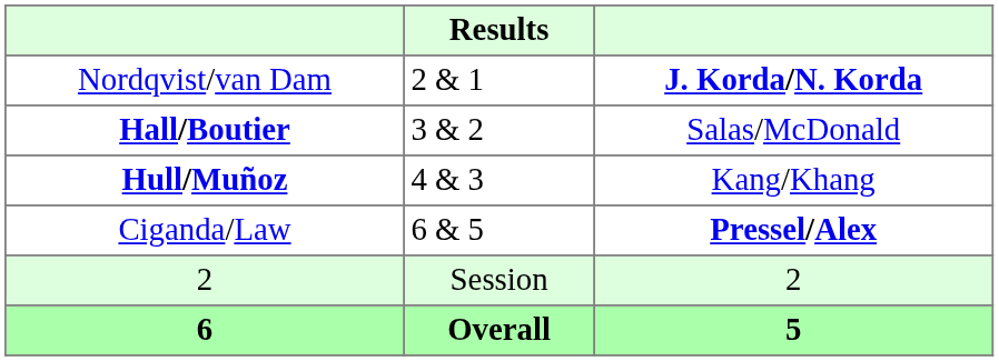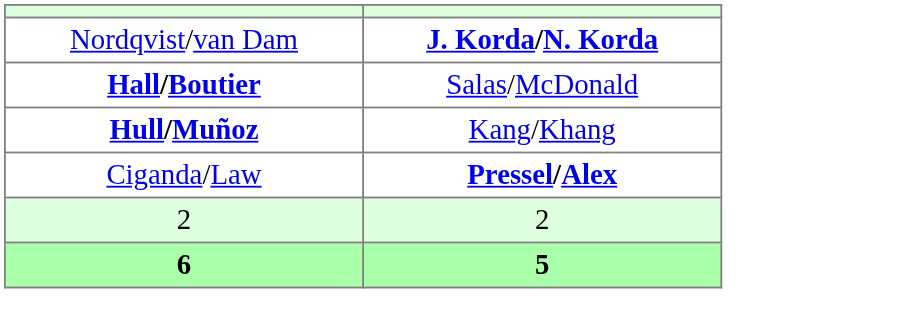 <table border="1" cellpadding="3" style="border-collapse:collapse; text-align:center;">
 <tr style="background:#dfd;">
 <th style="width:12em;"></th>
-<th style="width:5.5em;">Results</th>
 <th style="width:12em;"></th>
 </tr>
 <tr>
 <td><a href='#'>Nordqvist</a>/<a href='#'>van Dam</a></td>
-<td align=left> 2 & 1</td>
 <td><strong><a href='#'>J. Korda</a>/<a href='#'>N. Korda</a></strong></td>
 </tr>
 <tr>
 <td><strong><a href='#'>Hall</a>/<a href='#'>Boutier</a></strong></td>
-<td align=left> 3 & 2</td>
 <td><a href='#'>Salas</a>/<a href='#'>McDonald</a></td>
 </tr>
 <tr>
 <td><strong><a href='#'>Hull</a>/<a href='#'>Muñoz</a></strong></td>
-<td align=left> 4 & 3</td>
 <td><a href='#'>Kang</a>/<a href='#'>Khang</a></td>
 </tr>
 <tr>
 <td><a href='#'>Ciganda</a>/<a href='#'>Law</a></td>
-<td align=left> 6 & 5</td>
 <td><strong><a href='#'>Pressel</a>/<a href='#'>Alex</a></strong></td>
 </tr>
 <tr style="background:#dfd;">
 <td>2</td>
-<td>Session</td>
 <td>2</td>
 </tr>
 <tr style="background:#afa;">
 <th>6</th>
-<th>Overall</th>
 <th>5</th>
 </tr>
 </table>
